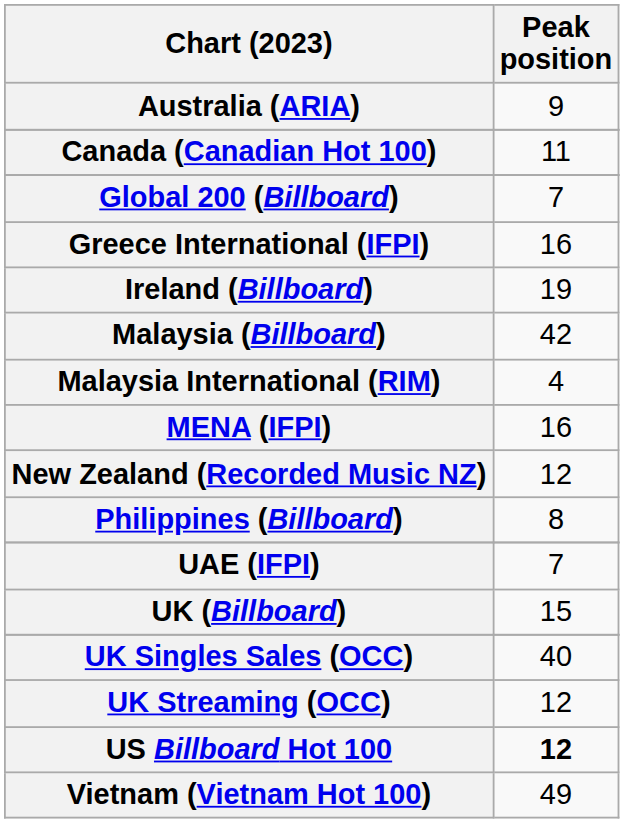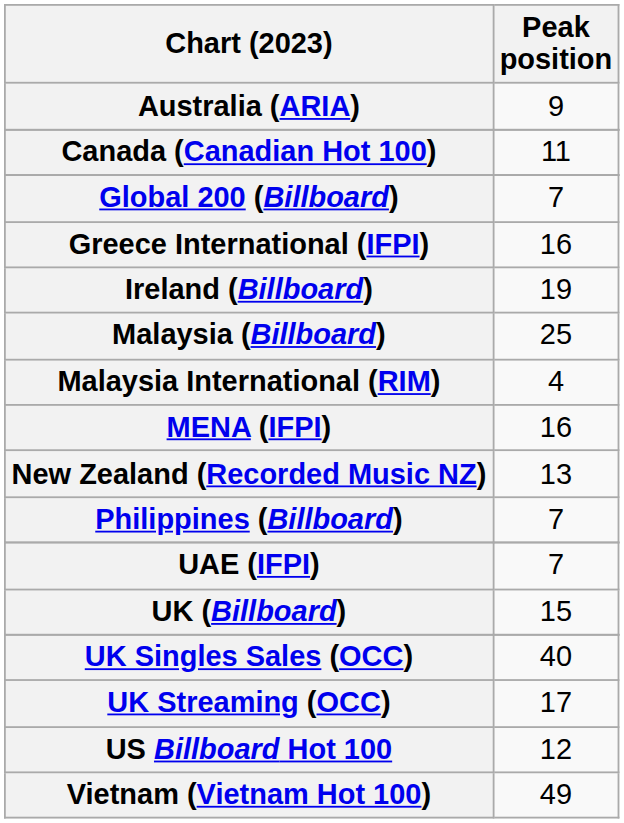 <table class="wikitable sortable plainrowheaders" style="text-align:center">
 <tr>
 <th scope="col">Chart (2023)</th>
 <th scope="col">Peak<br>position</th>
 </tr>
 <tr>
 <th scope="row">Australia (<a href='#'>ARIA</a>)</th>
 <td>9</td>
 </tr>
 <tr>
 </tr>
 <tr>
 <th scope="row">Canada (<a href='#'>Canadian Hot 100</a>)</th>
 <td>11</td>
 </tr>
 <tr>
 </tr>
 <tr>
 <th scope="row"><a href='#'>Global 200</a> (<em><a href='#'>Billboard</a></em>)</th>
 <td>7</td>
 </tr>
 <tr>
 <th scope="row">Greece International (<a href='#'>IFPI</a>)</th>
 <td>16</td>
 </tr>
 <tr>
 <th scope="row">Ireland (<em><a href='#'>Billboard</a></em>)</th>
 <td>19</td>
 </tr>
 <tr>
 <th scope="row">Malaysia (<em><a href='#'>Billboard</a></em>)</th>
-<td>42</td>
+<td>25</td>
 </tr>
 <tr>
 <th scope="row">Malaysia International (<a href='#'>RIM</a>)</th>
 <td>4</td>
 </tr>
 <tr>
 <th scope="row"><a href='#'>MENA</a> (<a href='#'>IFPI</a>)</th>
 <td>16</td>
 </tr>
 <tr>
 <th scope="row">New Zealand (<a href='#'>Recorded Music NZ</a>)</th>
-<td>12</td>
+<td>13</td>
 </tr>
 <tr>
 <th scope="row"><a href='#'>Philippines</a> (<em><a href='#'>Billboard</a></em>)</th>
-<td>8</td>
+<td>7</td>
 </tr>
 <tr>
 </tr>
 <tr>
 </tr>
 <tr>
 <th scope="row">UAE (<a href='#'>IFPI</a>)</th>
 <td>7</td>
 </tr>
 <tr>
 <th scope="row">UK (<em><a href='#'>Billboard</a></em>)</th>
 <td>15</td>
 </tr>
 <tr>
 </tr>
 <tr>
 <th scope="row"><a href='#'>UK Singles Sales</a> (<a href='#'>OCC</a>)</th>
 <td>40</td>
 </tr>
 <tr>
 <th scope="row"><a href='#'>UK Streaming</a> (<a href='#'>OCC</a>)</th>
-<td>12</td>
+<td>17</td>
 </tr>
 <tr>
 <th scope="row">US <a href='#'><em>Billboard</em> Hot 100</a></th>
-<td><strong>12</strong></td>
+<td>12</td>
 </tr>
 <tr>
 <th scope="row">Vietnam (<a href='#'>Vietnam Hot 100</a>)</th>
 <td>49</td>
 </tr>
 </table>
